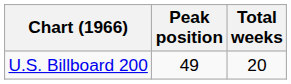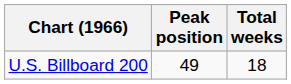 <table class="wikitable sortable">
 <tr>
 <th>Chart (1966)</th>
 <th>Peak<br>position</th>
 <th>Total<br>weeks</th>
 </tr>
 <tr>
 <td align="left"><a href='#'>U.S. Billboard 200</a></td>
 <td style="text-align:center;">49</td>
-<td style="text-align:center;">20</td>
+<td style="text-align:center;">18</td>
 </tr>
 </table>
